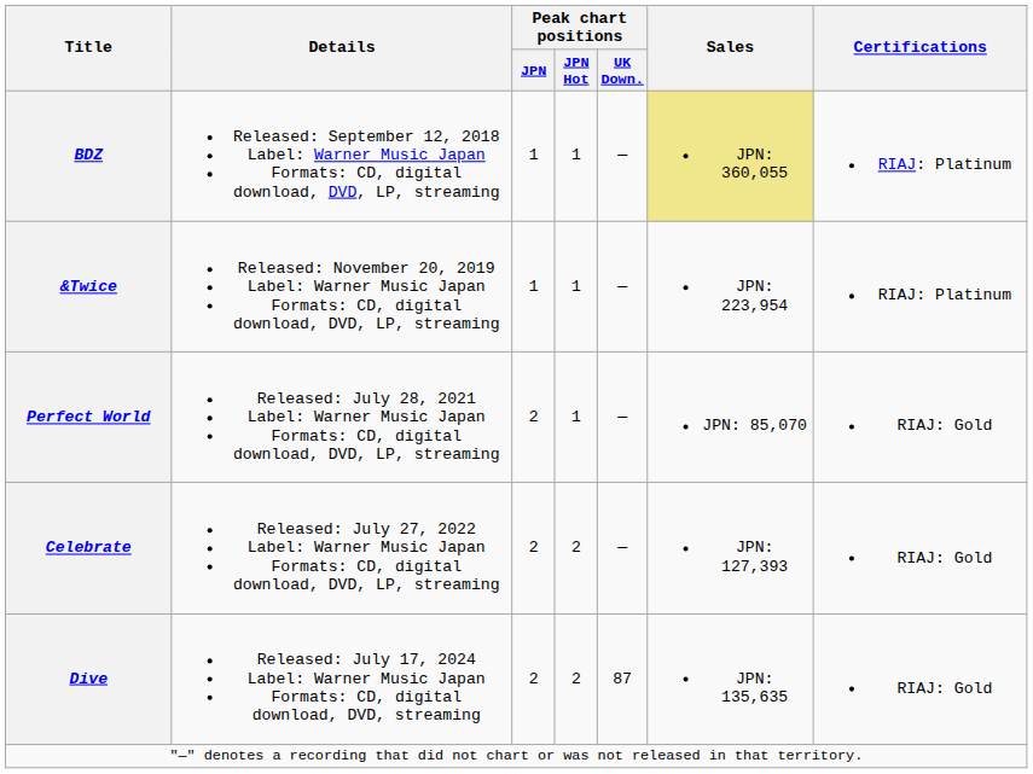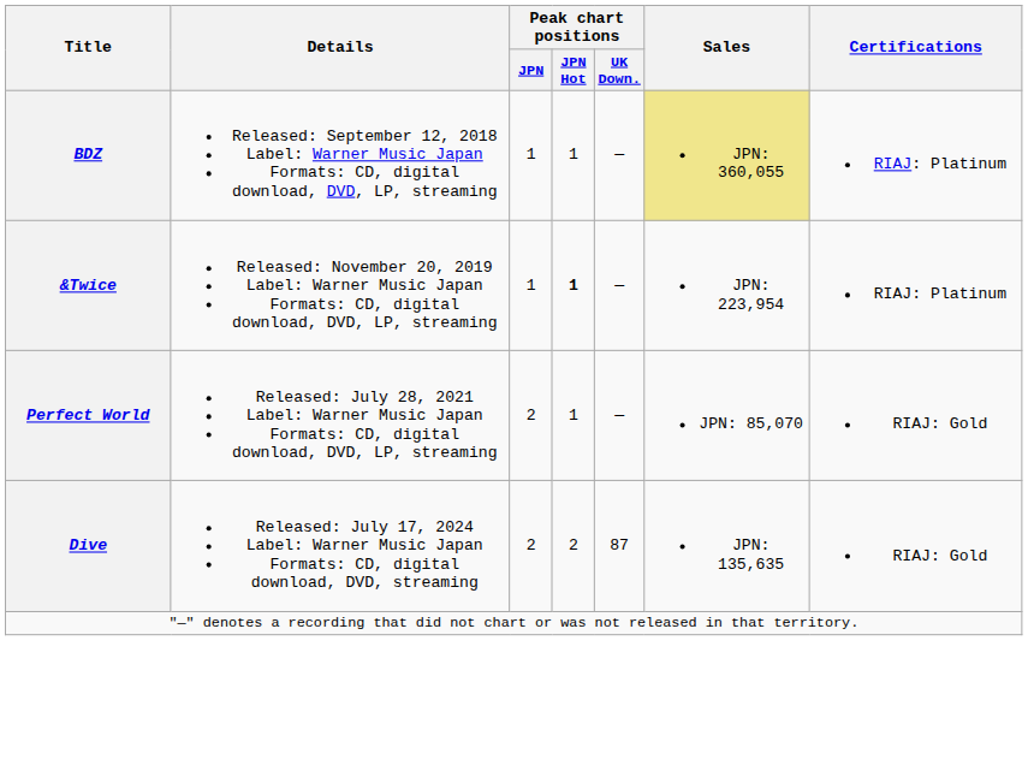 <table class="wikitable plainrowheaders" style="text-align:center;">
 <tr>
 <th scope="col" rowspan=2 style="width:10em;">Title</th>
 <th scope="col" rowspan=2 style="width:21em;">Details</th>
 <th scope="col" colspan=3>Peak chart positions</th>
 <th scope="col" rowspan=2 style="width:10em;">Sales</th>
 <th scope="col" rowspan=2 style="width:13em;"><a href='#'>Certifications</a></th>
 </tr>
 <tr>
 <th scope="col" style="width:2.5em;font-size:90%;"><a href='#'>JPN</a><br></th>
 <th scope="col" style="width:2.5em;font-size:90%;"><a href='#'>JPN<br>Hot</a><br></th>
 <th scope="col" style="width:2.5em;font-size:90%;"><a href='#'>UK Down.</a><br></th>
 </tr>
 <tr>
 <th scope=row><em><a href='#'>BDZ</a></em></th>
 <td><br><ul><li>Released: September 12, 2018</li><li>Label: <a href='#'>Warner Music Japan</a></li><li>Formats: CD, digital download, <a href='#'>DVD</a>, LP, streaming</li></ul></td>
 <td>1</td>
 <td>1</td>
 <td>—</td>
 <td style="background: khaki;"><br><ul><li>JPN: 360,055</li></ul></td>
 <td><br><ul><li><a href='#'>RIAJ</a>: Platinum</li></ul></td>
 </tr>
 <tr>
 <th scope=row><em><a href='#'>&Twice</a></em></th>
 <td><br><ul><li>Released: November 20, 2019</li><li>Label: Warner Music Japan</li><li>Formats: CD, digital download, DVD, LP, streaming</li></ul></td>
 <td>1</td>
-<td>1</td>
+<td><strong>1</strong></td>
 <td>—</td>
 <td><br><ul><li>JPN: 223,954</li></ul></td>
 <td><br><ul><li>RIAJ: Platinum</li></ul></td>
 </tr>
 <tr>
 <th scope=row><em><a href='#'>Perfect World</a></em></th>
 <td><br><ul><li>Released: July 28, 2021</li><li>Label: Warner Music Japan</li><li>Formats: CD, digital download, DVD, LP, streaming</li></ul></td>
 <td>2</td>
 <td>1</td>
 <td>—</td>
 <td><br><ul><li>JPN: 85,070</li></ul></td>
-<td><br><ul><li>RIAJ: Gold</li></ul></td>
-</tr>
-<tr>
-<th scope=row><em><a href='#'>Celebrate</a></em></th>
-<td><br><ul><li>Released: July 27, 2022</li><li>Label: Warner Music Japan</li><li>Formats: CD, digital download, DVD, LP, streaming</li></ul></td>
-<td>2</td>
-<td>2</td>
-<td>—</td>
-<td><br><ul><li>JPN: 127,393</li></ul></td>
 <td><br><ul><li>RIAJ: Gold</li></ul></td>
 </tr>
 <tr>
 <th scope=row><em><a href='#'>Dive</a></em></th>
 <td><br><ul><li>Released: July 17, 2024</li><li>Label: Warner Music Japan</li><li>Formats: CD, digital download, DVD, streaming</li></ul></td>
 <td>2</td>
 <td>2</td>
 <td>87</td>
 <td><br><ul><li>JPN: 135,635</li></ul></td>
 <td><br><ul><li>RIAJ: Gold</li></ul></td>
 </tr>
 <tr>
 <td colspan=7 style="font-size:90%">"—" denotes a recording that did not chart or was not released in that territory.</td>
 </tr>
 </table>
